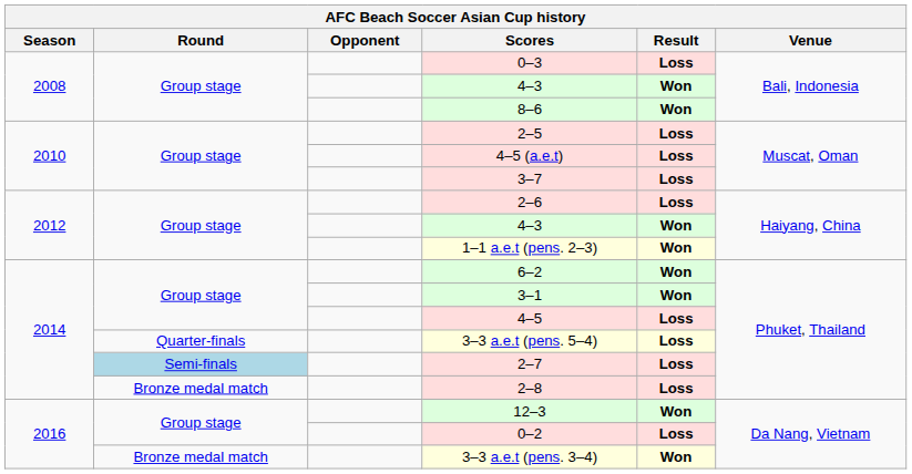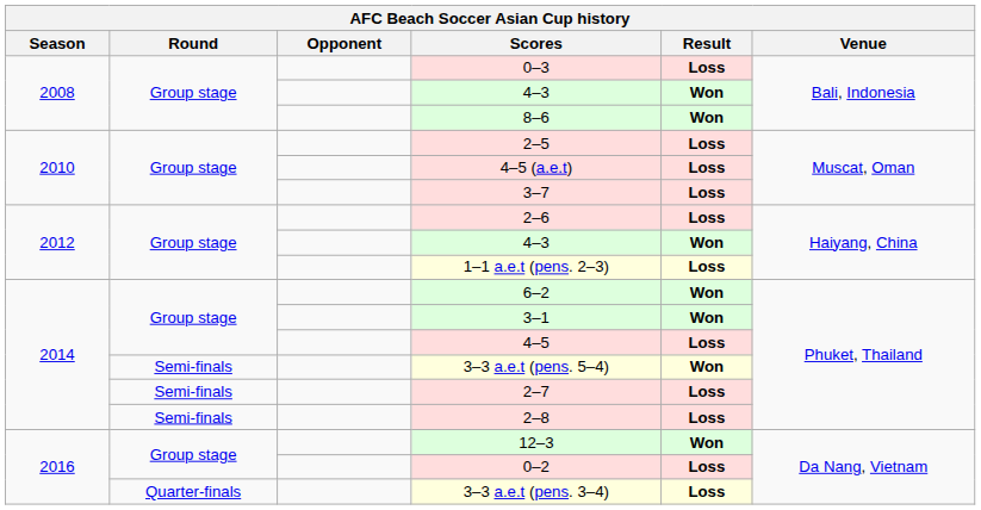 <table class="wikitable collapsible collapsed" style="text-align:center; font-size:90%; width:70%;">
 <tr>
 <th colspan="6">AFC Beach Soccer Asian Cup history</th>
 </tr>
 <tr>
 <th>Season</th>
 <th>Round</th>
 <th>Opponent</th>
 <th>Scores</th>
 <th>Result</th>
 <th>Venue</th>
 </tr>
 <tr>
 <td rowspan=3><a href='#'>2008</a></td>
 <td rowspan=3><a href='#'>Group stage</a></td>
 <td style="text-align:left"></td>
 <td style="background:#fdd;">0–3</td>
 <td style="background:#fdd;"><strong>Loss</strong></td>
 <td rowspan=3> <a href='#'>Bali</a>, <a href='#'>Indonesia</a></td>
 </tr>
 <tr>
 <td style="text-align:left"></td>
 <td style="background:#dfd;">4–3</td>
 <td style="background:#dfd;"><strong>Won</strong></td>
 </tr>
 <tr>
 <td style="text-align:left"></td>
 <td style="background:#dfd;">8–6</td>
 <td style="background:#dfd;"><strong>Won</strong></td>
 </tr>
 <tr>
 <td rowspan=3><a href='#'>2010</a></td>
 <td rowspan=3><a href='#'>Group stage</a></td>
 <td style="text-align:left"></td>
 <td style="background:#fdd;">2–5</td>
 <td style="background:#fdd;"><strong>Loss</strong></td>
 <td rowspan=3> <a href='#'>Muscat</a>, <a href='#'>Oman</a></td>
 </tr>
 <tr>
 <td style="text-align:left"></td>
 <td style="background:#fdd;">4–5 (<a href='#'>a.e.t</a>)</td>
 <td style="background:#fdd;"><strong>Loss</strong></td>
 </tr>
 <tr>
 <td style="text-align:left"></td>
 <td style="background:#fdd;">3–7</td>
 <td style="background:#fdd;"><strong>Loss</strong></td>
 </tr>
 <tr>
 <td rowspan=3><a href='#'>2012</a></td>
 <td rowspan=3><a href='#'>Group stage</a></td>
 <td style="text-align:left"></td>
 <td style="background:#fdd;">2–6</td>
 <td style="background:#fdd;"><strong>Loss</strong></td>
 <td rowspan=3> <a href='#'>Haiyang</a>, <a href='#'>China</a></td>
 </tr>
 <tr>
 <td style="text-align:left"></td>
 <td style="background:#dfd;">4–3</td>
 <td style="background:#dfd;"><strong>Won</strong></td>
 </tr>
 <tr>
 <td style="text-align:left"></td>
 <td style="background:#ffd;">1–1 <a href='#'>a.e.t</a> (<a href='#'>pens</a>. 2–3)</td>
-<td style="background:#ffd;"><strong>Won</strong></td>
+<td style="background:#ffd;"><strong>Loss</strong></td>
 </tr>
 <tr>
 <td rowspan=6><a href='#'>2014</a></td>
 <td rowspan=3><a href='#'>Group stage</a></td>
 <td style="text-align:left"></td>
 <td style="background:#dfd;">6–2</td>
 <td style="background:#dfd;"><strong>Won</strong></td>
 <td rowspan=6> <a href='#'>Phuket</a>, <a href='#'>Thailand</a></td>
 </tr>
 <tr>
 <td style="text-align:left"></td>
 <td style="background:#dfd;">3–1</td>
 <td style="background:#dfd;"><strong>Won</strong></td>
 </tr>
 <tr>
 <td style="text-align:left"></td>
 <td style="background:#fdd;">4–5</td>
 <td style="background:#fdd;"><strong>Loss</strong></td>
 </tr>
 <tr>
-<td><a href='#'>Quarter-finals</a></td>
+<td><a href='#'>Semi-finals</a></td>
 <td style="text-align:left"></td>
 <td style="background:#ffd;">3–3 <a href='#'>a.e.t</a> (<a href='#'>pens</a>. 5–4)</td>
-<td style="background:#ffd;"><strong>Loss</strong></td>
+<td style="background:#ffd;"><strong>Won</strong></td>
 </tr>
 <tr>
-<td style="background: lightblue;"><a href='#'>Semi-finals</a></td>
+<td><a href='#'>Semi-finals</a></td>
 <td style="text-align:left"></td>
 <td style="background:#fdd;">2–7</td>
 <td style="background:#fdd;"><strong>Loss</strong></td>
 </tr>
 <tr>
-<td><a href='#'>Bronze medal match</a></td>
+<td><a href='#'>Semi-finals</a></td>
 <td style="text-align:left"></td>
 <td style="background:#fdd;">2–8</td>
 <td style="background:#fdd;"><strong>Loss</strong></td>
 </tr>
 <tr>
 <td rowspan=3><a href='#'>2016</a></td>
 <td rowspan=2><a href='#'>Group stage</a></td>
 <td style="text-align:left"></td>
 <td style="background:#dfd;">12–3</td>
 <td style="background:#dfd;"><strong>Won</strong></td>
 <td rowspan=3> <a href='#'>Da Nang</a>, <a href='#'>Vietnam</a></td>
 </tr>
 <tr>
 <td style="text-align:left"></td>
 <td style="background:#fdd;">0–2</td>
 <td style="background:#fdd;"><strong>Loss</strong></td>
 </tr>
 <tr>
-<td><a href='#'>Bronze medal match</a></td>
+<td><a href='#'>Quarter-finals</a></td>
 <td style="text-align:left"></td>
 <td style="background:#ffd;">3–3 <a href='#'>a.e.t</a> (<a href='#'>pens</a>. 3–4)</td>
-<td style="background:#ffd;"><strong>Won</strong></td>
+<td style="background:#ffd;"><strong>Loss</strong></td>
 </tr>
 </table>
